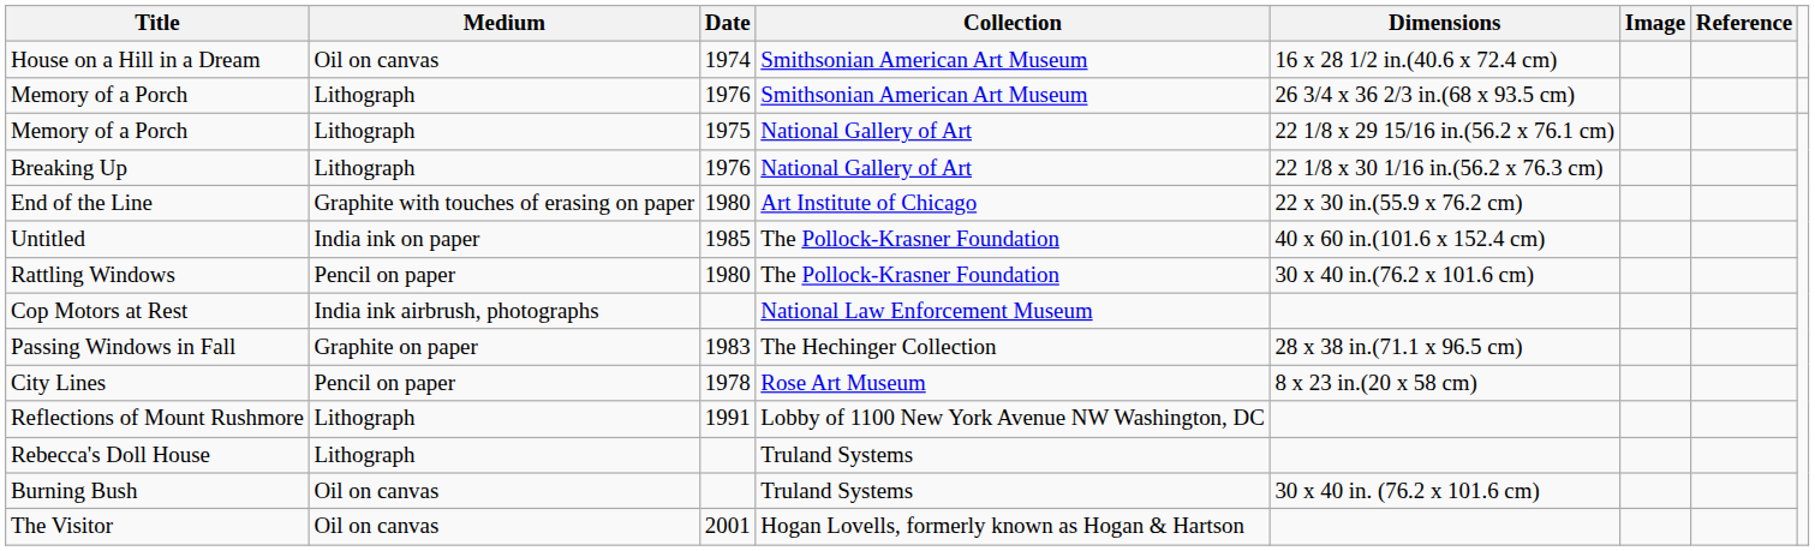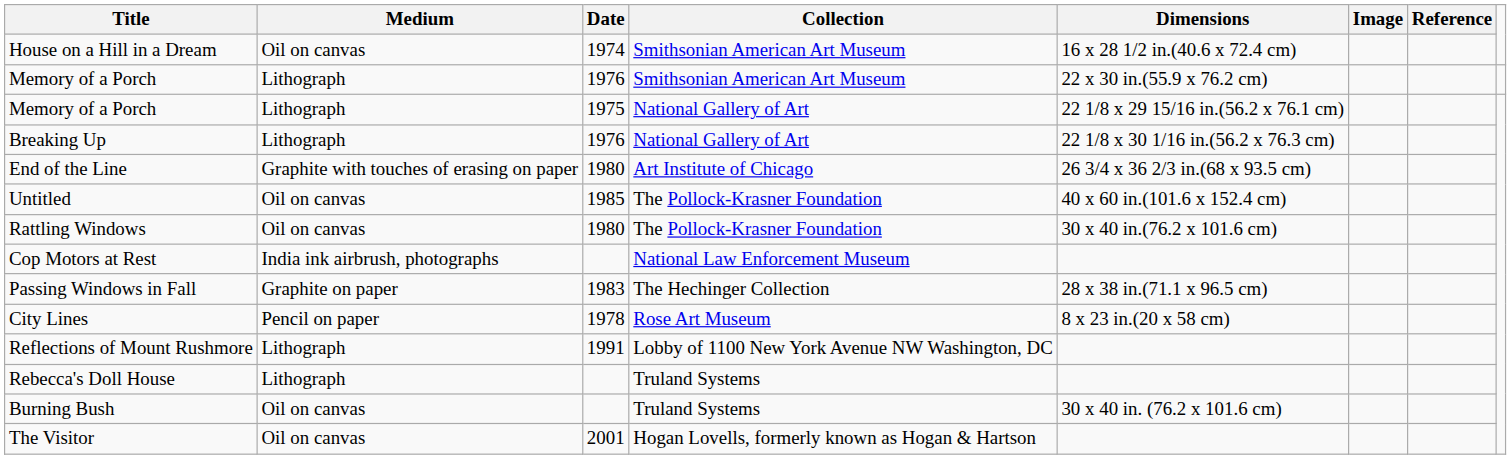 <table class="wikitable">
 <tr>
 <th>Title</th>
 <th>Medium</th>
 <th>Date</th>
 <th>Collection</th>
 <th>Dimensions</th>
 <th>Image</th>
 <th>Reference</th>
 </tr>
 <tr>
 <td>House on a Hill in a Dream</td>
 <td>Oil on canvas</td>
 <td>1974</td>
 <td><a href='#'>Smithsonian American Art Museum</a></td>
 <td>16 x 28 1/2 in.(40.6 x 72.4 cm)</td>
 <td></td>
 <td></td>
 </tr>
 <tr>
 <td>Memory of a Porch</td>
 <td>Lithograph</td>
 <td>1976</td>
 <td><a href='#'>Smithsonian American Art Museum</a></td>
-<td>26 3/4 x 36 2/3 in.(68 x 93.5 cm)</td>
+<td>22 x 30 in.(55.9 x 76.2 cm)</td>
 <td></td>
 <td></td>
 <td></td>
 </tr>
 <tr>
 <td>Memory of a Porch</td>
 <td>Lithograph</td>
 <td>1975</td>
 <td><a href='#'>National Gallery of Art</a></td>
 <td>22 1/8 x 29 15/16 in.(56.2 x 76.1 cm)</td>
 <td></td>
 <td></td>
 </tr>
 <tr>
 <td>Breaking Up</td>
 <td>Lithograph</td>
 <td>1976</td>
 <td><a href='#'>National Gallery of Art</a></td>
 <td>22 1/8 x 30 1/16 in.(56.2 x 76.3 cm)</td>
 <td></td>
 <td></td>
 </tr>
 <tr>
 <td>End of the Line</td>
 <td>Graphite with touches of erasing on paper</td>
 <td>1980</td>
 <td><a href='#'>Art Institute of Chicago</a></td>
-<td>22 x 30 in.(55.9 x 76.2 cm)</td>
+<td>26 3/4 x 36 2/3 in.(68 x 93.5 cm)</td>
 <td></td>
 <td></td>
 </tr>
 <tr>
 <td>Untitled</td>
-<td>India ink on paper</td>
+<td>Oil on canvas</td>
 <td>1985</td>
 <td>The <a href='#'>Pollock-Krasner Foundation</a></td>
 <td>40 x 60 in.(101.6 x 152.4 cm)</td>
 <td></td>
 <td></td>
 </tr>
 <tr>
 <td>Rattling Windows</td>
-<td>Pencil on paper</td>
+<td>Oil on canvas</td>
 <td>1980</td>
 <td>The <a href='#'>Pollock-Krasner Foundation</a></td>
 <td>30 x 40 in.(76.2 x 101.6 cm)</td>
 <td></td>
 <td></td>
 </tr>
 <tr>
 <td>Cop Motors at Rest</td>
 <td>India ink airbrush, photographs</td>
 <td></td>
 <td><a href='#'>National Law Enforcement Museum</a></td>
 <td></td>
 <td></td>
 <td></td>
 </tr>
 <tr>
 <td>Passing Windows in Fall</td>
 <td>Graphite on paper</td>
 <td>1983</td>
 <td>The Hechinger Collection</td>
 <td>28 x 38 in.(71.1 x 96.5 cm)</td>
 <td></td>
 <td></td>
 </tr>
 <tr>
 <td>City Lines</td>
 <td>Pencil on paper</td>
 <td>1978</td>
 <td><a href='#'>Rose Art Museum</a></td>
 <td>8 x 23 in.(20 x 58 cm)</td>
 <td></td>
 <td></td>
 </tr>
 <tr>
 <td>Reflections of Mount Rushmore</td>
 <td>Lithograph</td>
 <td>1991</td>
 <td>Lobby of 1100 New York Avenue NW Washington, DC</td>
 <td></td>
 <td></td>
 <td></td>
 </tr>
 <tr>
 <td>Rebecca's Doll House</td>
 <td>Lithograph</td>
 <td></td>
 <td>Truland Systems</td>
 <td></td>
 <td></td>
 <td></td>
 </tr>
 <tr>
 <td>Burning Bush</td>
 <td>Oil on canvas</td>
 <td></td>
 <td>Truland Systems</td>
 <td>30 x 40 in. (76.2 x 101.6 cm)</td>
 <td></td>
 <td></td>
 </tr>
 <tr>
 <td>The Visitor</td>
 <td>Oil on canvas</td>
 <td>2001</td>
 <td>Hogan Lovells, formerly known as Hogan & Hartson</td>
 <td></td>
 <td></td>
 <td></td>
 </tr>
 </table>
